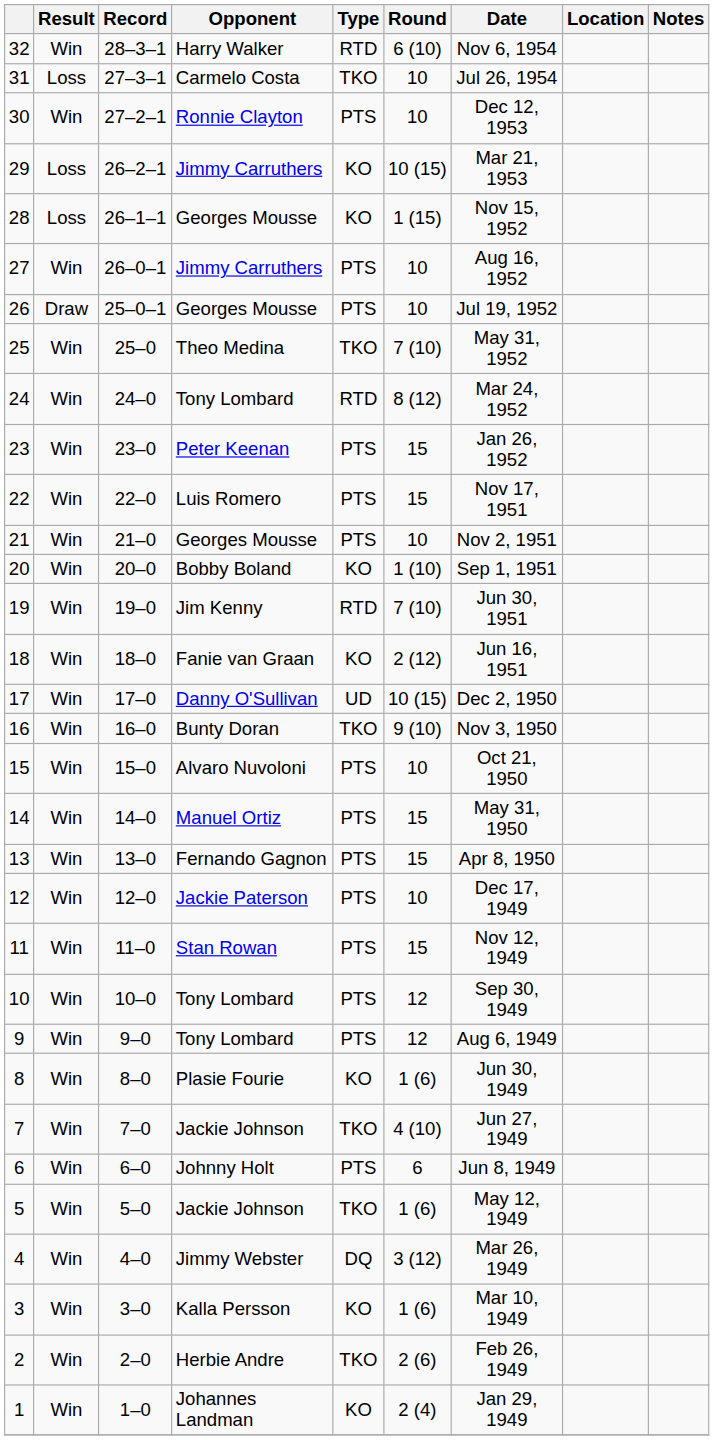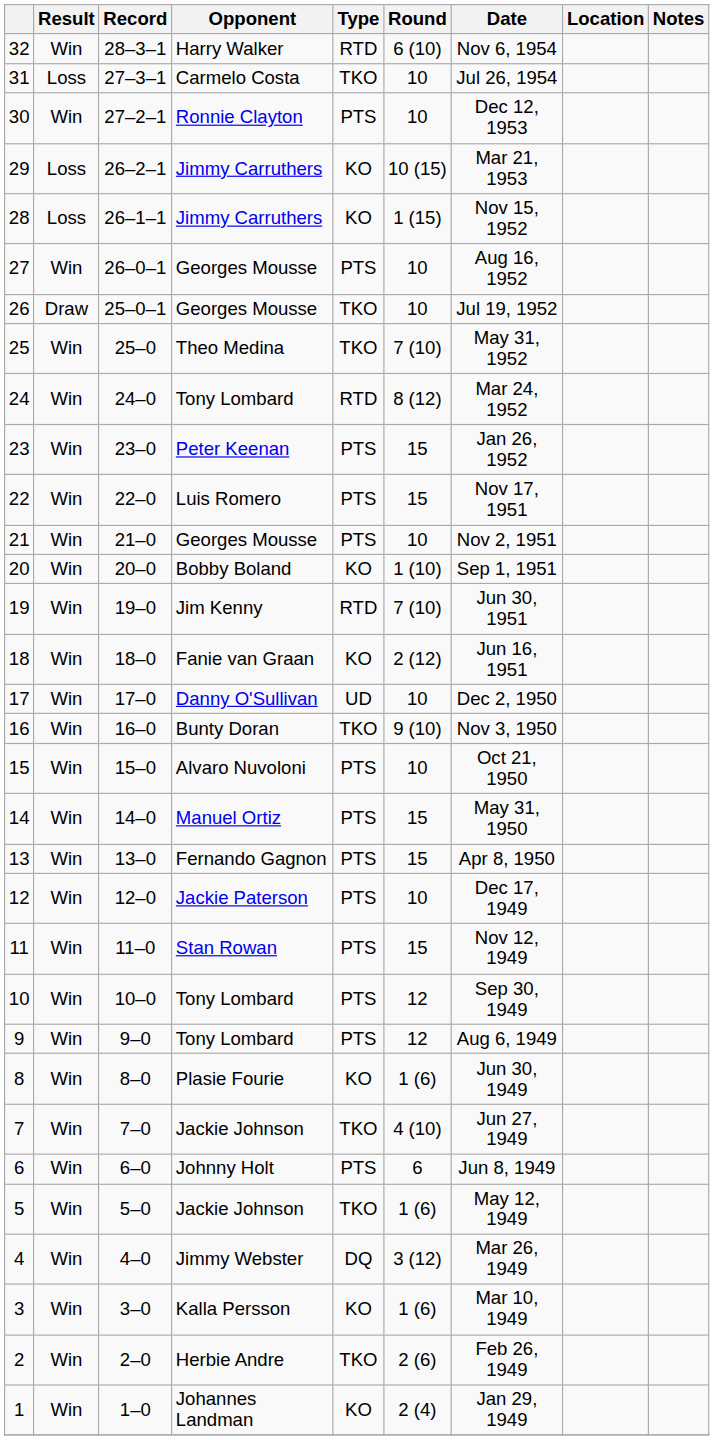 <table class="wikitable" style="text-align:center">
 <tr>
 <th></th>
 <th>Result</th>
 <th>Record</th>
 <th>Opponent</th>
 <th>Type</th>
 <th>Round</th>
 <th>Date</th>
 <th>Location</th>
 <th>Notes</th>
 </tr>
 <tr>
 <td>32</td>
 <td>Win</td>
 <td>28–3–1</td>
 <td style="text-align:left;"> Harry Walker</td>
 <td>RTD</td>
 <td>6 (10)</td>
 <td>Nov 6, 1954</td>
 <td style="text-align:left;"> </td>
 <td></td>
 </tr>
 <tr>
 <td>31</td>
 <td>Loss</td>
 <td>27–3–1</td>
 <td style="text-align:left;"> Carmelo Costa</td>
 <td>TKO</td>
 <td>10</td>
 <td>Jul 26, 1954</td>
 <td style="text-align:left;"> </td>
 <td></td>
 </tr>
 <tr>
 <td>30</td>
 <td>Win</td>
 <td>27–2–1</td>
 <td style="text-align:left;"> <a href='#'>Ronnie Clayton</a></td>
 <td>PTS</td>
 <td>10</td>
 <td>Dec 12, 1953</td>
 <td style="text-align:left;"> </td>
 <td></td>
 </tr>
 <tr>
 <td>29</td>
 <td>Loss</td>
 <td>26–2–1</td>
 <td style="text-align:left;"> <a href='#'>Jimmy Carruthers</a></td>
 <td>KO</td>
 <td>10 (15)</td>
 <td>Mar 21, 1953</td>
 <td style="text-align:left;"> </td>
 <td style="text-align:left;"></td>
 </tr>
 <tr>
 <td>28</td>
 <td>Loss</td>
 <td>26–1–1</td>
-<td style="text-align:left;"> Georges Mousse</td>
+<td style="text-align:left;"> <a href='#'>Jimmy Carruthers</a></td>
 <td>KO</td>
 <td>1 (15)</td>
 <td>Nov 15, 1952</td>
 <td style="text-align:left;"> </td>
 <td style="text-align:left;"></td>
 </tr>
 <tr>
 <td>27</td>
 <td>Win</td>
 <td>26–0–1</td>
-<td style="text-align:left;"> <a href='#'>Jimmy Carruthers</a></td>
+<td style="text-align:left;"> Georges Mousse</td>
 <td>PTS</td>
 <td>10</td>
 <td>Aug 16, 1952</td>
 <td style="text-align:left;"> </td>
 <td></td>
 </tr>
 <tr>
 <td>26</td>
 <td>Draw</td>
 <td>25–0–1</td>
 <td style="text-align:left;"> Georges Mousse</td>
-<td>PTS</td>
+<td>TKO</td>
 <td>10</td>
 <td>Jul 19, 1952</td>
 <td style="text-align:left;"> </td>
 <td></td>
 </tr>
 <tr>
 <td>25</td>
 <td>Win</td>
 <td>25–0</td>
 <td style="text-align:left;"> Theo Medina</td>
 <td>TKO</td>
 <td>7 (10)</td>
 <td>May 31, 1952</td>
 <td style="text-align:left;"> </td>
 <td></td>
 </tr>
 <tr>
 <td>24</td>
 <td>Win</td>
 <td>24–0</td>
 <td style="text-align:left;"> Tony Lombard</td>
 <td>RTD</td>
 <td>8 (12)</td>
 <td>Mar 24, 1952</td>
 <td style="text-align:left;"> </td>
 <td style="text-align:left;"></td>
 </tr>
 <tr>
 <td>23</td>
 <td>Win</td>
 <td>23–0</td>
 <td style="text-align:left;"> <a href='#'>Peter Keenan</a></td>
 <td>PTS</td>
 <td>15</td>
 <td>Jan 26, 1952</td>
 <td style="text-align:left;"> </td>
 <td style="text-align:left;"></td>
 </tr>
 <tr>
 <td>22</td>
 <td>Win</td>
 <td>22–0</td>
 <td style="text-align:left;"> Luis Romero</td>
 <td>PTS</td>
 <td>15</td>
 <td>Nov 17, 1951</td>
 <td style="text-align:left;"> </td>
 <td style="text-align:left;"></td>
 </tr>
 <tr>
 <td>21</td>
 <td>Win</td>
 <td>21–0</td>
 <td style="text-align:left;"> Georges Mousse</td>
 <td>PTS</td>
 <td>10</td>
 <td>Nov 2, 1951</td>
 <td style="text-align:left;"> </td>
 <td></td>
 </tr>
 <tr>
 <td>20</td>
 <td>Win</td>
 <td>20–0</td>
 <td style="text-align:left;"> Bobby Boland</td>
 <td>KO</td>
 <td>1 (10)</td>
 <td>Sep 1, 1951</td>
 <td style="text-align:left;"> </td>
 <td></td>
 </tr>
 <tr>
 <td>19</td>
 <td>Win</td>
 <td>19–0</td>
 <td style="text-align:left;"> Jim Kenny</td>
 <td>RTD</td>
 <td>7 (10)</td>
 <td>Jun 30, 1951</td>
 <td style="text-align:left;"> </td>
 <td></td>
 </tr>
 <tr>
 <td>18</td>
 <td>Win</td>
 <td>18–0</td>
 <td style="text-align:left;"> Fanie van Graan</td>
 <td>KO</td>
 <td>2 (12)</td>
 <td>Jun 16, 1951</td>
 <td style="text-align:left;"> </td>
 <td style="text-align:left;"></td>
 </tr>
 <tr>
 <td>17</td>
 <td>Win</td>
 <td>17–0</td>
 <td style="text-align:left;"> <a href='#'>Danny O'Sullivan</a></td>
 <td>UD</td>
-<td>10 (15)</td>
+<td>10</td>
 <td>Dec 2, 1950</td>
 <td style="text-align:left;"> </td>
 <td style="text-align:left;"></td>
 </tr>
 <tr>
 <td>16</td>
 <td>Win</td>
 <td>16–0</td>
 <td style="text-align:left;"> Bunty Doran</td>
 <td>TKO</td>
 <td>9 (10)</td>
 <td>Nov 3, 1950</td>
 <td style="text-align:left;"> </td>
 <td></td>
 </tr>
 <tr>
 <td>15</td>
 <td>Win</td>
 <td>15–0</td>
 <td style="text-align:left;"> Alvaro Nuvoloni</td>
 <td>PTS</td>
 <td>10</td>
 <td>Oct 21, 1950</td>
 <td style="text-align:left;"> </td>
 <td></td>
 </tr>
 <tr>
 <td>14</td>
 <td>Win</td>
 <td>14–0</td>
 <td style="text-align:left;"> <a href='#'>Manuel Ortiz</a></td>
 <td>PTS</td>
 <td>15</td>
 <td>May 31, 1950</td>
 <td style="text-align:left;"> </td>
 <td style="text-align:left;"></td>
 </tr>
 <tr>
 <td>13</td>
 <td>Win</td>
 <td>13–0</td>
 <td style="text-align:left;"> Fernando Gagnon</td>
 <td>PTS</td>
 <td>15</td>
 <td>Apr 8, 1950</td>
 <td style="text-align:left;"> </td>
 <td style="text-align:left;"></td>
 </tr>
 <tr>
 <td>12</td>
 <td>Win</td>
 <td>12–0</td>
 <td style="text-align:left;"> <a href='#'>Jackie Paterson</a></td>
 <td>PTS</td>
 <td>10</td>
 <td>Dec 17, 1949</td>
 <td style="text-align:left;"> </td>
 <td></td>
 </tr>
 <tr>
 <td>11</td>
 <td>Win</td>
 <td>11–0</td>
 <td style="text-align:left;"> <a href='#'>Stan Rowan</a></td>
 <td>PTS</td>
 <td>15</td>
 <td>Nov 12, 1949</td>
 <td style="text-align:left;"> </td>
 <td style="text-align:left;"></td>
 </tr>
 <tr>
 <td>10</td>
 <td>Win</td>
 <td>10–0</td>
 <td style="text-align:left;"> Tony Lombard</td>
 <td>PTS</td>
 <td>12</td>
 <td>Sep 30, 1949</td>
 <td style="text-align:left;"> </td>
 <td style="text-align:left;"></td>
 </tr>
 <tr>
 <td>9</td>
 <td>Win</td>
 <td>9–0</td>
 <td style="text-align:left;"> Tony Lombard</td>
 <td>PTS</td>
 <td>12</td>
 <td>Aug 6, 1949</td>
 <td style="text-align:left;"> </td>
 <td style="text-align:left;"></td>
 </tr>
 <tr>
 <td>8</td>
 <td>Win</td>
 <td>8–0</td>
 <td style="text-align:left;"> Plasie Fourie</td>
 <td>KO</td>
 <td>1 (6)</td>
 <td>Jun 30, 1949</td>
 <td style="text-align:left;"> </td>
 <td></td>
 </tr>
 <tr>
 <td>7</td>
 <td>Win</td>
 <td>7–0</td>
 <td style="text-align:left;"> Jackie Johnson</td>
 <td>TKO</td>
 <td>4 (10)</td>
 <td>Jun 27, 1949</td>
 <td style="text-align:left;"> </td>
 <td></td>
 </tr>
 <tr>
 <td>6</td>
 <td>Win</td>
 <td>6–0</td>
 <td style="text-align:left;"> Johnny Holt</td>
 <td>PTS</td>
 <td>6</td>
 <td>Jun 8, 1949</td>
 <td style="text-align:left;"> </td>
 <td></td>
 </tr>
 <tr>
 <td>5</td>
 <td>Win</td>
 <td>5–0</td>
 <td style="text-align:left;"> Jackie Johnson</td>
 <td>TKO</td>
 <td>1 (6)</td>
 <td>May 12, 1949</td>
 <td style="text-align:left;"> </td>
 <td></td>
 </tr>
 <tr>
 <td>4</td>
 <td>Win</td>
 <td>4–0</td>
 <td style="text-align:left;"> Jimmy Webster</td>
 <td>DQ</td>
 <td>3 (12)</td>
 <td>Mar 26, 1949</td>
 <td style="text-align:left;"> </td>
 <td style="text-align:left;"></td>
 </tr>
 <tr>
 <td>3</td>
 <td>Win</td>
 <td>3–0</td>
 <td style="text-align:left;"> Kalla Persson</td>
 <td>KO</td>
 <td>1 (6)</td>
 <td>Mar 10, 1949</td>
 <td style="text-align:left;"> </td>
 <td></td>
 </tr>
 <tr>
 <td>2</td>
 <td>Win</td>
 <td>2–0</td>
 <td style="text-align:left;"> Herbie Andre</td>
 <td>TKO</td>
 <td>2 (6)</td>
 <td>Feb 26, 1949</td>
 <td style="text-align:left;"> </td>
 <td></td>
 </tr>
 <tr>
 <td>1</td>
 <td>Win</td>
 <td>1–0</td>
 <td style="text-align:left;"> Johannes Landman</td>
 <td>KO</td>
 <td>2 (4)</td>
 <td>Jan 29, 1949</td>
 <td style="text-align:left;"> </td>
 <td></td>
 </tr>
 <tr>
 </tr>
 </table>
